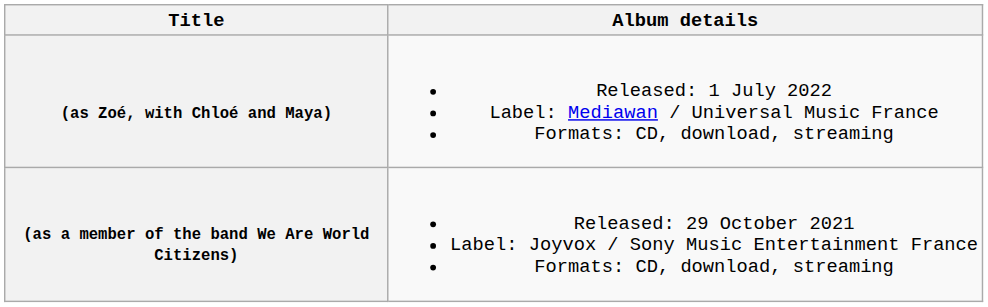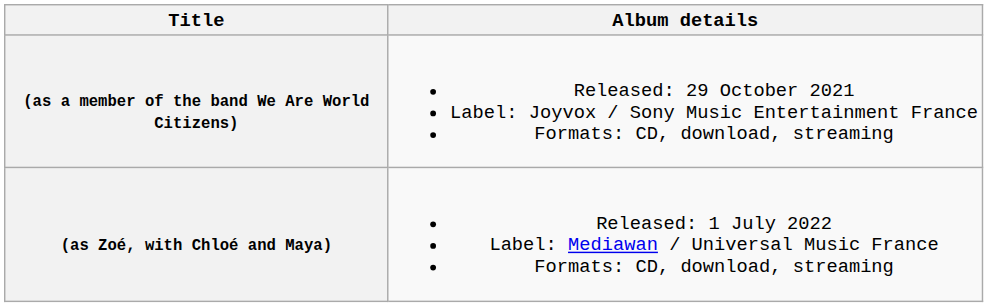 <table class="wikitable plainrowheaders" style="text-align:center;">
 <tr>
 <th scope="col" rowspan="1" style="width:20em;">Title</th>
 <th>Album details</th>
 </tr>
 <tr>
+<th scope="row"><em></em><br><small>(as a member of the band We Are World Citizens)</small></th>
+<td><br><ul><li>Released: 29 October 2021</li><li>Label: Joyvox / Sony Music Entertainment France</li><li>Formats: CD, download, streaming</li></ul></td>
+</tr>
+<tr>
 <th scope="row"><em></em><br><small>(as Zoé, with Chloé and Maya)</small></th>
 <td><br><ul><li>Released: 1 July 2022</li><li>Label: <a href='#'>Mediawan</a> / Universal Music France</li><li>Formats: CD, download, streaming</li></ul></td>
 </tr>
-<tr>
-<th scope="row"><em></em><br><small>(as a member of the band We Are World Citizens)</small></th>
-<td><br><ul><li>Released: 29 October 2021</li><li>Label: Joyvox / Sony Music Entertainment France</li><li>Formats: CD, download, streaming</li></ul></td>
-</tr>
 </table>
